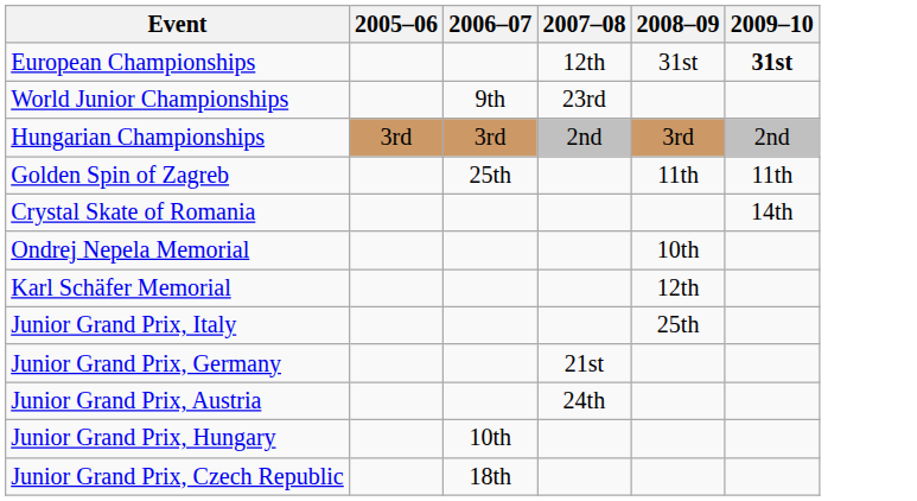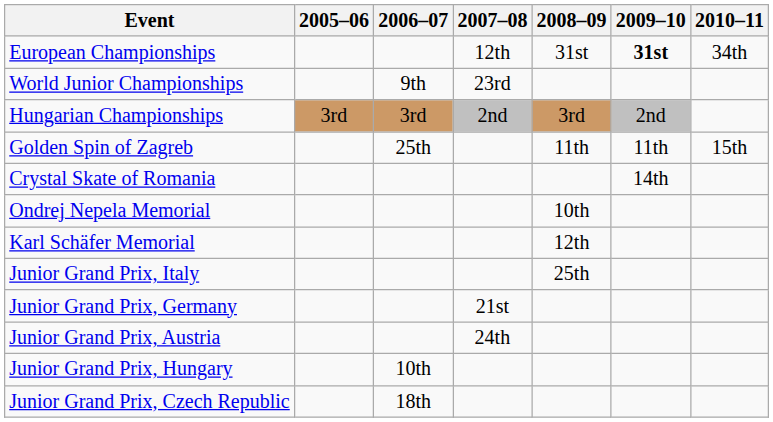 <table class="wikitable" style="text-align:center">
 <tr>
 <th>Event</th>
 <th>2005–06</th>
 <th>2006–07</th>
 <th>2007–08</th>
 <th>2008–09</th>
 <th>2009–10</th>
+<th>2010–11</th>
 </tr>
 <tr>
 <td align=left><a href='#'>European Championships</a></td>
 <td></td>
 <td></td>
 <td>12th</td>
 <td>31st</td>
 <td><strong>31st</strong></td>
+<td>34th</td>
 </tr>
 <tr>
 <td align=left><a href='#'>World Junior Championships</a></td>
 <td></td>
 <td>9th</td>
 <td>23rd</td>
+<td></td>
 <td></td>
 <td></td>
 </tr>
 <tr>
 <td align=left><a href='#'>Hungarian Championships</a></td>
 <td bgcolor=cc9966>3rd</td>
 <td bgcolor=cc9966>3rd</td>
 <td bgcolor=silver>2nd</td>
 <td bgcolor=cc9966>3rd</td>
 <td bgcolor=silver>2nd</td>
+<td></td>
 </tr>
 <tr>
 <td align=left><a href='#'>Golden Spin of Zagreb</a></td>
 <td></td>
 <td>25th</td>
 <td></td>
 <td>11th</td>
 <td>11th</td>
+<td>15th</td>
 </tr>
 <tr>
 <td align=left><a href='#'>Crystal Skate of Romania</a></td>
 <td></td>
 <td></td>
 <td></td>
 <td></td>
 <td>14th</td>
+<td></td>
 </tr>
 <tr>
 <td align=left><a href='#'>Ondrej Nepela Memorial</a></td>
 <td></td>
 <td></td>
 <td></td>
 <td>10th</td>
+<td></td>
 <td></td>
 </tr>
 <tr>
 <td align=left><a href='#'>Karl Schäfer Memorial</a></td>
 <td></td>
 <td></td>
 <td></td>
 <td>12th</td>
 <td></td>
+<td></td>
 </tr>
 <tr>
 <td align=left><a href='#'>Junior Grand Prix, Italy</a></td>
 <td></td>
 <td></td>
 <td></td>
 <td>25th</td>
 <td></td>
+<td></td>
 </tr>
 <tr>
 <td align=left><a href='#'>Junior Grand Prix, Germany</a></td>
 <td></td>
 <td></td>
 <td>21st</td>
+<td></td>
 <td></td>
 <td></td>
 </tr>
 <tr>
 <td align=left><a href='#'>Junior Grand Prix, Austria</a></td>
 <td></td>
 <td></td>
 <td>24th</td>
 <td></td>
 <td></td>
+<td></td>
 </tr>
 <tr>
 <td align=left><a href='#'>Junior Grand Prix, Hungary</a></td>
 <td></td>
 <td>10th</td>
+<td></td>
 <td></td>
 <td></td>
 <td></td>
 </tr>
 <tr>
 <td align=left><a href='#'>Junior Grand Prix, Czech Republic</a></td>
 <td></td>
 <td>18th</td>
 <td></td>
 <td></td>
 <td></td>
+<td></td>
 </tr>
 </table>
